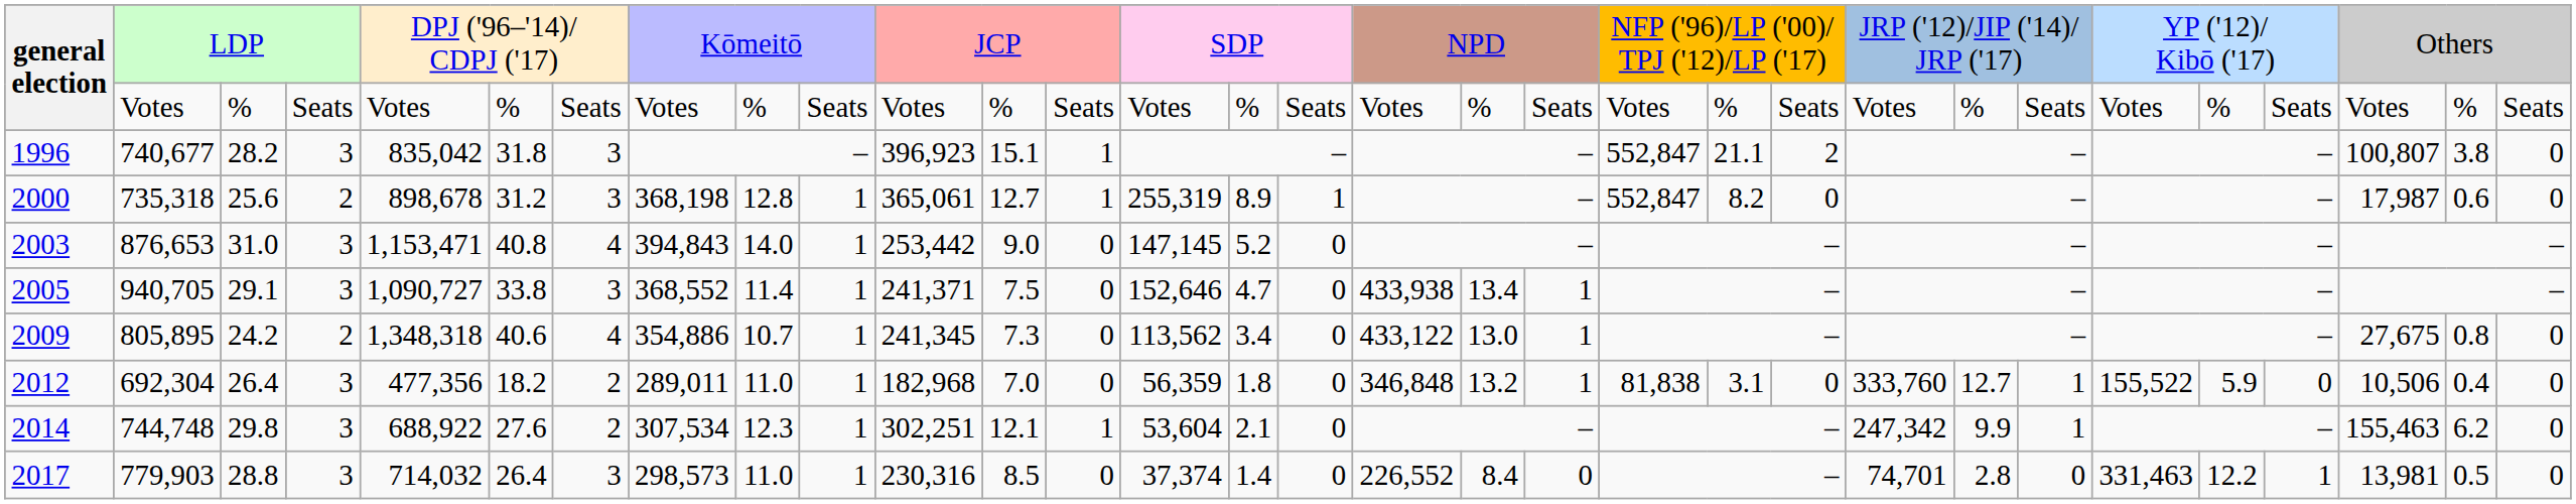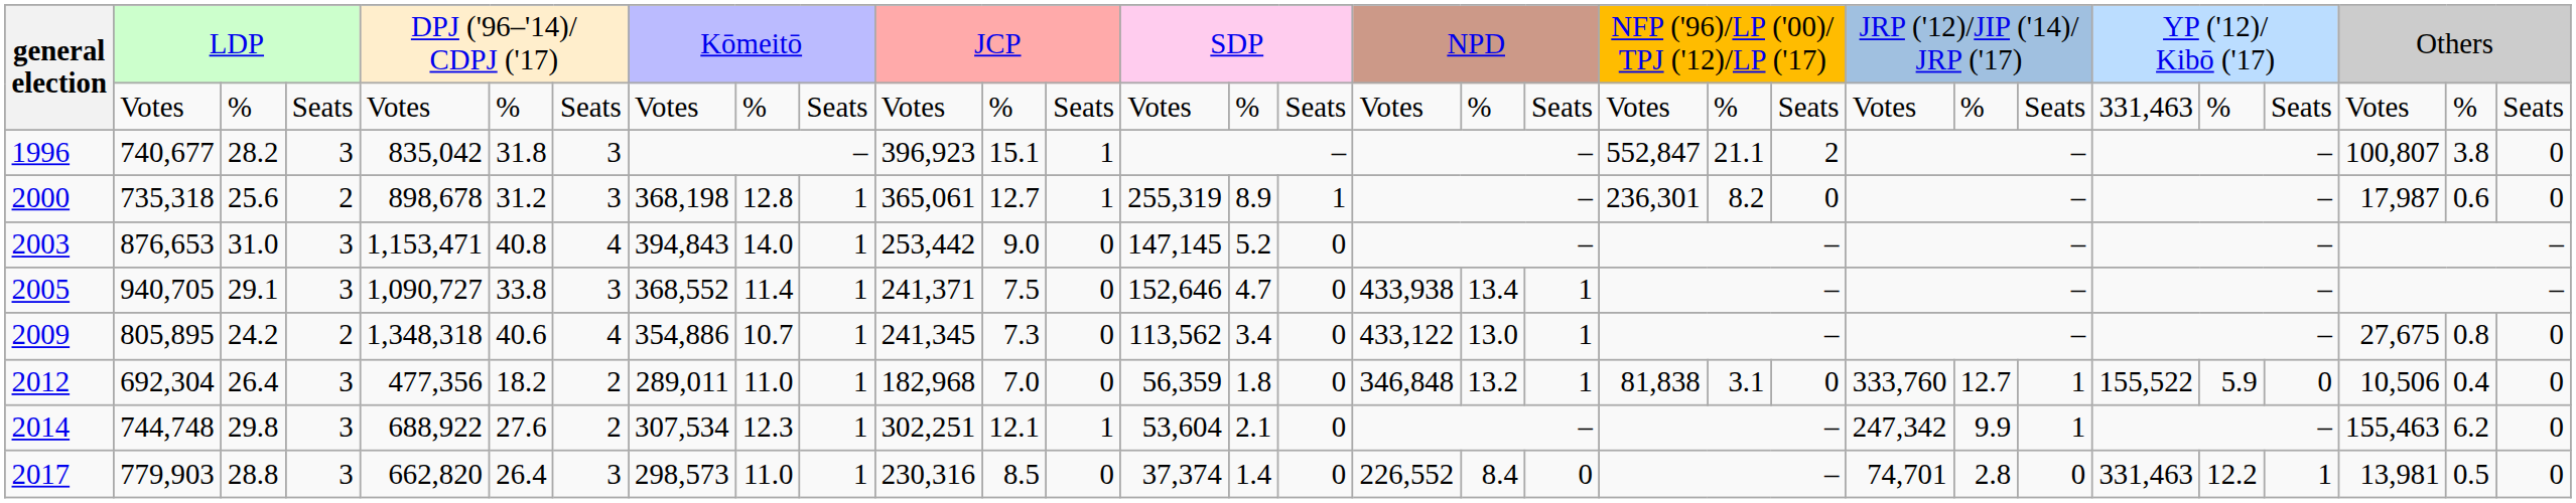 <table class="wikitable">
 <tr align="center">
 <th rowspan="2">general election</th>
 <td colspan="3" style="background:#CCFFCC"><a href='#'>LDP</a></td>
 <td colspan="3" style="background:#FFEECC"><a href='#'>DPJ</a> ('96–'14)/<br><a href='#'>CDPJ</a> ('17)</td>
 <td colspan="3" style="background:#BBBBFF"><a href='#'>Kōmeitō</a></td>
 <td colspan="3" style="background:#FFAAAA"><a href='#'>JCP</a></td>
 <td colspan="3" style="background:#FFCCEE"><a href='#'>SDP</a></td>
 <td colspan="3" style="background:#c98"><a href='#'>NPD</a></td>
 <td colspan="3" style="background:#FFBC00"><a href='#'>NFP</a> ('96)/<a href='#'>LP</a> ('00)/<br><a href='#'>TPJ</a> ('12)/<a href='#'>LP</a> ('17)</td>
 <td colspan="3" style="background:#A0C0E0"><a href='#'>JRP</a> ('12)/<a href='#'>JIP</a> ('14)/<br><a href='#'>JRP</a> ('17)</td>
 <td colspan="3" style="background:#BBDDFF"><a href='#'>YP</a> ('12)/<br><a href='#'>Kibō</a> ('17)</td>
 <td colspan="3" style="background:#ccc">Others</td>
 </tr>
 <tr>
 <td>Votes</td>
 <td>%</td>
 <td>Seats</td>
 <td>Votes</td>
 <td>%</td>
 <td>Seats</td>
 <td>Votes</td>
 <td>%</td>
 <td>Seats</td>
 <td>Votes</td>
 <td>%</td>
 <td>Seats</td>
 <td>Votes</td>
 <td>%</td>
 <td>Seats</td>
 <td>Votes</td>
 <td>%</td>
 <td>Seats</td>
 <td>Votes</td>
 <td>%</td>
 <td>Seats</td>
 <td>Votes</td>
 <td>%</td>
 <td>Seats</td>
-<td>Votes</td>
+<td>331,463</td>
 <td>%</td>
 <td>Seats</td>
 <td>Votes</td>
 <td>%</td>
 <td>Seats</td>
 </tr>
 <tr align="right">
 <td align="left"><a href='#'>1996</a></td>
 <td>740,677</td>
 <td>28.2</td>
 <td>3</td>
 <td>835,042</td>
 <td>31.8</td>
 <td>3</td>
 <td colspan="3">–</td>
 <td>396,923</td>
 <td>15.1</td>
 <td>1</td>
 <td colspan="3">–</td>
 <td colspan="3">–</td>
 <td>552,847</td>
 <td>21.1</td>
 <td>2</td>
 <td colspan="3">–</td>
 <td colspan="3">–</td>
 <td>100,807</td>
 <td>3.8</td>
 <td>0</td>
 </tr>
 <tr align="right">
 <td align="left"><a href='#'>2000</a></td>
 <td>735,318</td>
 <td>25.6</td>
 <td>2</td>
 <td>898,678</td>
 <td>31.2</td>
 <td>3</td>
 <td>368,198</td>
 <td>12.8</td>
 <td>1</td>
 <td>365,061</td>
 <td>12.7</td>
 <td>1</td>
 <td>255,319</td>
 <td>8.9</td>
 <td>1</td>
 <td colspan="3">–</td>
-<td>552,847</td>
+<td>236,301</td>
 <td>8.2</td>
 <td>0</td>
 <td colspan="3">–</td>
 <td colspan="3">–</td>
 <td>17,987</td>
 <td>0.6</td>
 <td>0</td>
 </tr>
 <tr align="right">
 <td align="left"><a href='#'>2003</a></td>
 <td>876,653</td>
 <td>31.0</td>
 <td>3</td>
 <td>1,153,471</td>
 <td>40.8</td>
 <td>4</td>
 <td>394,843</td>
 <td>14.0</td>
 <td>1</td>
 <td>253,442</td>
 <td>9.0</td>
 <td>0</td>
 <td>147,145</td>
 <td>5.2</td>
 <td>0</td>
 <td colspan="3">–</td>
 <td colspan="3">–</td>
 <td colspan="3">–</td>
 <td colspan="3">–</td>
 <td colspan="3">–</td>
 </tr>
 <tr align="right">
 <td align="left"><a href='#'>2005</a></td>
 <td>940,705</td>
 <td>29.1</td>
 <td>3</td>
 <td>1,090,727</td>
 <td>33.8</td>
 <td>3</td>
 <td>368,552</td>
 <td>11.4</td>
 <td>1</td>
 <td>241,371</td>
 <td>7.5</td>
 <td>0</td>
 <td>152,646</td>
 <td>4.7</td>
 <td>0</td>
 <td>433,938</td>
 <td>13.4</td>
 <td>1</td>
 <td colspan="3">–</td>
 <td colspan="3">–</td>
 <td colspan="3">–</td>
 <td colspan="3">–</td>
 </tr>
 <tr align="right">
 <td align="left"><a href='#'>2009</a></td>
 <td>805,895</td>
 <td>24.2</td>
 <td>2</td>
 <td>1,348,318</td>
 <td>40.6</td>
 <td>4</td>
 <td>354,886</td>
 <td>10.7</td>
 <td>1</td>
 <td>241,345</td>
 <td>7.3</td>
 <td>0</td>
 <td>113,562</td>
 <td>3.4</td>
 <td>0</td>
 <td>433,122</td>
 <td>13.0</td>
 <td>1</td>
 <td colspan="3">–</td>
 <td colspan="3">–</td>
 <td colspan="3">–</td>
 <td>27,675</td>
 <td>0.8</td>
 <td>0</td>
 </tr>
 <tr align="right">
 <td align="left"><a href='#'>2012</a></td>
 <td>692,304</td>
 <td>26.4</td>
 <td>3</td>
 <td>477,356</td>
 <td>18.2</td>
 <td>2</td>
 <td>289,011</td>
 <td>11.0</td>
 <td>1</td>
 <td>182,968</td>
 <td>7.0</td>
 <td>0</td>
 <td>56,359</td>
 <td>1.8</td>
 <td>0</td>
 <td>346,848</td>
 <td>13.2</td>
 <td>1</td>
 <td>81,838</td>
 <td>3.1</td>
 <td>0</td>
 <td>333,760</td>
 <td>12.7</td>
 <td>1</td>
 <td>155,522</td>
 <td>5.9</td>
 <td>0</td>
 <td>10,506</td>
 <td>0.4</td>
 <td>0</td>
 </tr>
 <tr align="right">
 <td align="left"><a href='#'>2014</a></td>
 <td>744,748</td>
 <td>29.8</td>
 <td>3</td>
 <td>688,922</td>
 <td>27.6</td>
 <td>2</td>
 <td>307,534</td>
 <td>12.3</td>
 <td>1</td>
 <td>302,251</td>
 <td>12.1</td>
 <td>1</td>
 <td>53,604</td>
 <td>2.1</td>
 <td>0</td>
 <td colspan="3">–</td>
 <td colspan="3">–</td>
 <td>247,342</td>
 <td>9.9</td>
 <td>1</td>
 <td colspan="3">–</td>
 <td>155,463</td>
 <td>6.2</td>
 <td>0</td>
 </tr>
 <tr align="right">
 <td align="left"><a href='#'>2017</a></td>
 <td>779,903</td>
 <td>28.8</td>
 <td>3</td>
-<td>714,032</td>
+<td>662,820</td>
 <td>26.4</td>
 <td>3</td>
 <td>298,573</td>
 <td>11.0</td>
 <td>1</td>
 <td>230,316</td>
 <td>8.5</td>
 <td>0</td>
 <td>37,374</td>
 <td>1.4</td>
 <td>0</td>
 <td>226,552</td>
 <td>8.4</td>
 <td>0</td>
 <td colspan="3">–</td>
 <td>74,701</td>
 <td>2.8</td>
 <td>0</td>
 <td>331,463</td>
 <td>12.2</td>
 <td>1</td>
 <td>13,981</td>
 <td>0.5</td>
 <td>0</td>
 </tr>
 </table>
